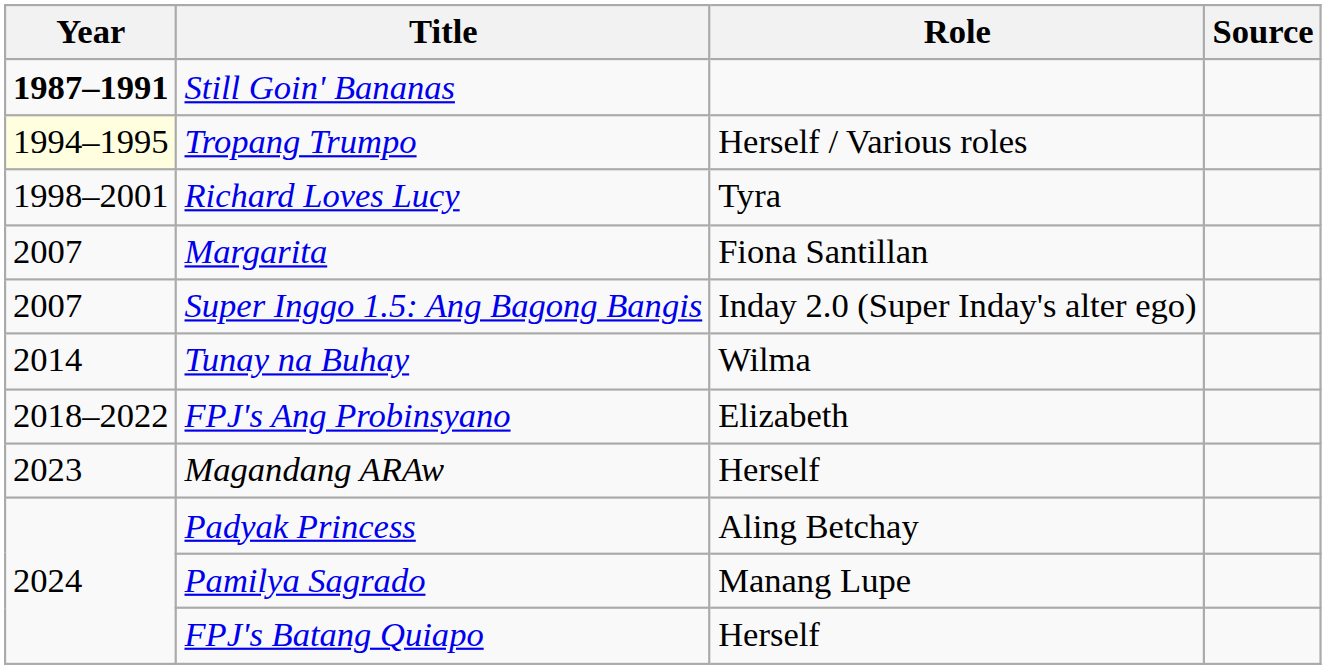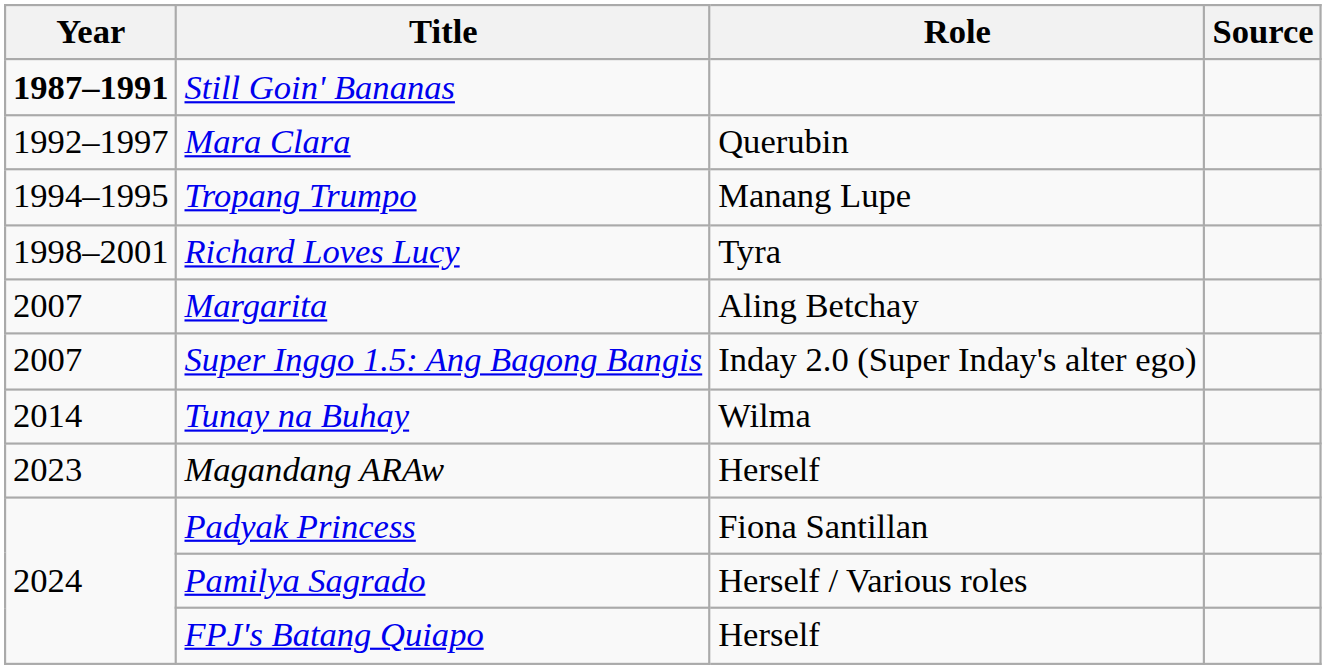 <table class="wikitable sortable" >
 <tr>
 <th>Year</th>
 <th>Title</th>
 <th class="unsortable">Role</th>
 <th class="unsortable">Source </th>
 </tr>
 <tr>
 <td><strong>1987–1991</strong></td>
 <td><em><a href='#'>Still Goin' Bananas</a></em></td>
 <td></td>
 <td></td>
 </tr>
 <tr>
-<td style="background: lightyellow;">1994–1995</td>
+<td>1992–1997</td>
+<td><em><a href='#'>Mara Clara</a></em></td>
+<td>Querubin</td>
+<td></td>
+</tr>
+<tr>
+<td>1994–1995</td>
 <td><em><a href='#'>Tropang Trumpo</a></em></td>
-<td>Herself / Various roles</td>
+<td>Manang Lupe</td>
 <td></td>
 </tr>
 <tr>
 <td>1998–2001</td>
 <td><em><a href='#'>Richard Loves Lucy</a></em></td>
 <td>Tyra</td>
 <td></td>
 </tr>
 <tr>
 <td>2007</td>
 <td><em><a href='#'>Margarita</a></em></td>
-<td>Fiona Santillan</td>
+<td>Aling Betchay</td>
 <td></td>
 </tr>
 <tr>
 <td>2007</td>
 <td><em><a href='#'>Super Inggo 1.5: Ang Bagong Bangis</a></em></td>
 <td>Inday 2.0 (Super Inday's alter ego)</td>
 <td></td>
 </tr>
 <tr>
 <td>2014</td>
 <td><em><a href='#'>Tunay na Buhay</a></em></td>
 <td>Wilma</td>
 <td></td>
 </tr>
 <tr>
-<td>2018–2022</td>
-<td><em><a href='#'>FPJ's Ang Probinsyano</a></em></td>
-<td>Elizabeth</td>
-<td></td>
-</tr>
-<tr>
 <td>2023</td>
 <td><em>Magandang ARAw</em></td>
 <td>Herself</td>
 <td></td>
 </tr>
 <tr>
 <td rowspan="3">2024</td>
 <td><em><a href='#'>Padyak Princess</a></em></td>
-<td>Aling Betchay</td>
+<td>Fiona Santillan</td>
 <td></td>
 </tr>
 <tr>
 <td><em><a href='#'>Pamilya Sagrado</a></em></td>
-<td>Manang Lupe</td>
+<td>Herself / Various roles</td>
 <td></td>
 </tr>
 <tr>
 <td><em><a href='#'>FPJ's Batang Quiapo</a></em></td>
 <td>Herself</td>
 <td></td>
 </tr>
 </table>
